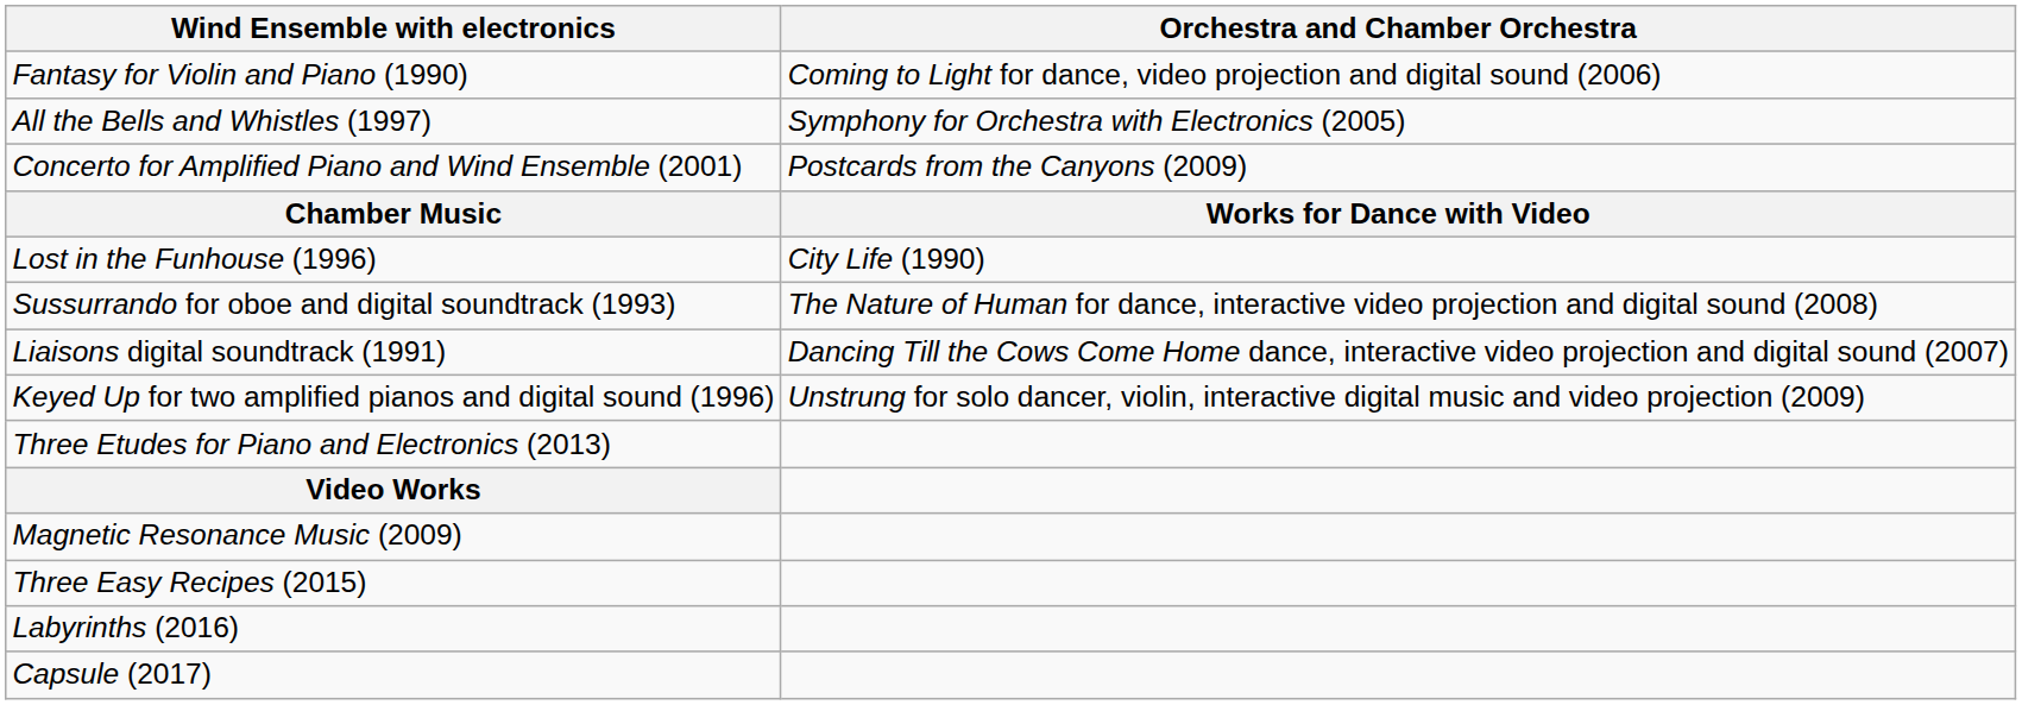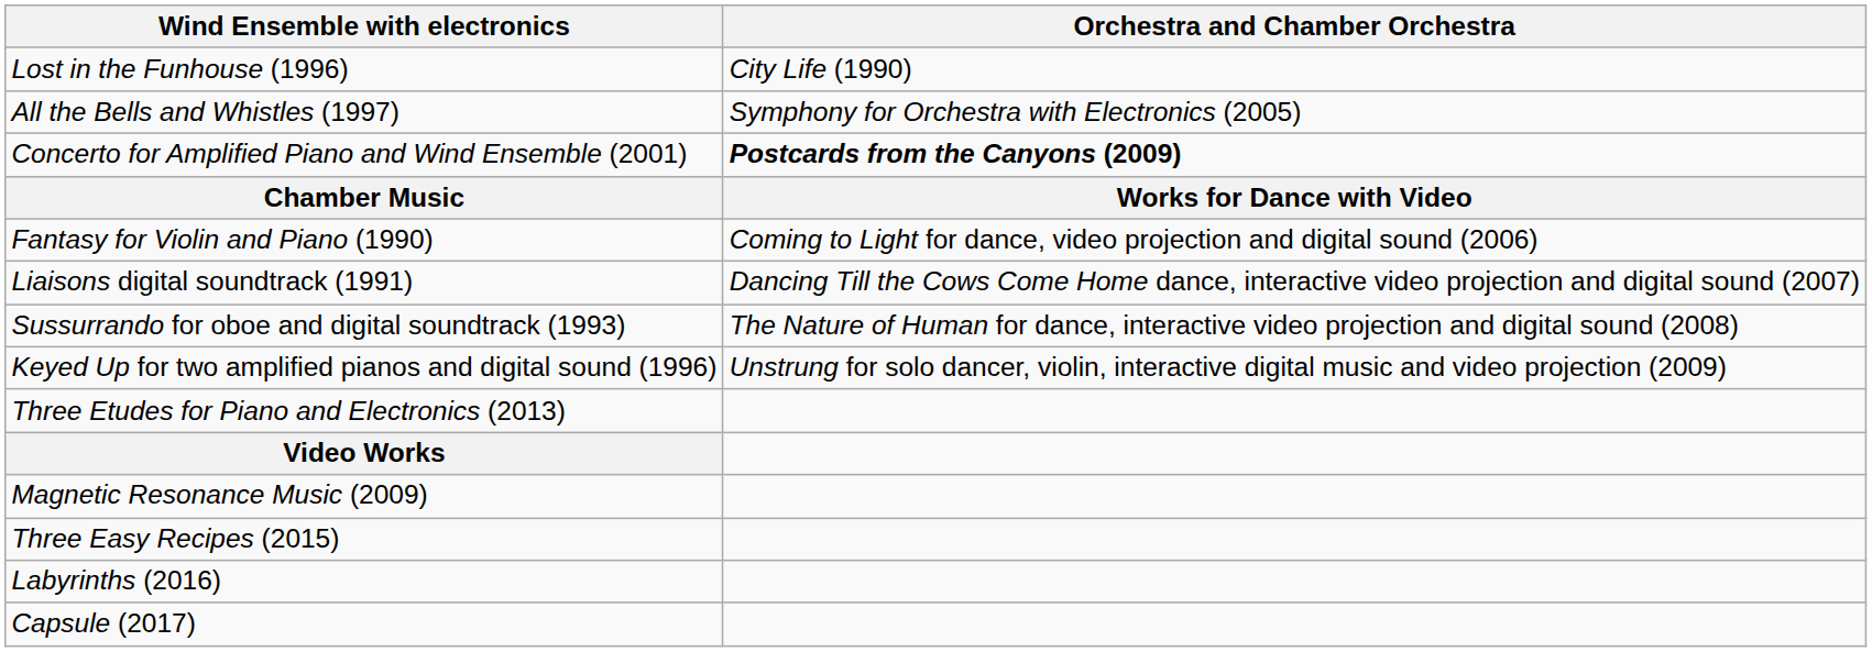 <table class="wikitable">
 <tr>
 <th>Wind Ensemble with electronics</th>
 <th>Orchestra and Chamber Orchestra</th>
 </tr>
 <tr>
-<td><em>Fantasy for Violin and Piano</em> (1990)</td>
-<td><em>Coming to Light</em> for dance, video projection and digital sound (2006)</td>
+<td><em>Lost in the Funhouse</em> (1996)</td>
+<td><em>City Life</em> (1990)</td>
 </tr>
 <tr>
 <td><em>All the Bells and Whistles</em> (1997)</td>
 <td><em>Symphony for Orchestra with Electronics</em> (2005)</td>
 </tr>
 <tr>
 <td><em>Concerto for Amplified Piano and Wind Ensemble</em> (2001)</td>
-<td><em>Postcards from the Canyons</em> (2009)</td>
+<td><strong><em>Postcards from the Canyons</em> (2009)</strong></td>
 </tr>
 <tr>
 <th>Chamber Music</th>
 <th>Works for Dance with Video</th>
 </tr>
 <tr>
-<td><em>Lost in the Funhouse</em> (1996)</td>
-<td><em>City Life</em> (1990)</td>
+<td><em>Fantasy for Violin and Piano</em> (1990)</td>
+<td><em>Coming to Light</em> for dance, video projection and digital sound (2006)</td>
+</tr>
+<tr>
+<td><em>Liaisons</em> digital soundtrack (1991)</td>
+<td><em>Dancing Till the Cows Come Home</em> dance, interactive video projection and digital sound (2007)</td>
 </tr>
 <tr>
 <td><em>Sussurrando</em> for oboe and digital soundtrack (1993)</td>
 <td><em>The Nature of Human</em> for dance, interactive video projection and digital sound (2008)</td>
-</tr>
-<tr>
-<td><em>Liaisons</em> digital soundtrack (1991)</td>
-<td><em>Dancing Till the Cows Come Home</em> dance, interactive video projection and digital sound (2007)</td>
 </tr>
 <tr>
 <td><em>Keyed Up</em> for two amplified pianos and digital sound (1996)</td>
 <td><em>Unstrung</em> for solo dancer, violin, interactive digital music and video projection (2009)</td>
 </tr>
 <tr>
 <td><em>Three Etudes for Piano and Electronics</em> (2013)</td>
 <td></td>
 </tr>
 <tr>
 <th>Video Works</th>
 <td></td>
 </tr>
 <tr>
 <td><em>Magnetic Resonance Music</em> (2009)</td>
 <td></td>
 </tr>
 <tr>
 <td><em>Three Easy Recipes</em> (2015)</td>
 <td></td>
 </tr>
 <tr>
 <td><em>Labyrinths</em> (2016)</td>
 <td></td>
 </tr>
 <tr>
 <td><em>Capsule</em> (2017)</td>
 <td></td>
 </tr>
 </table>
